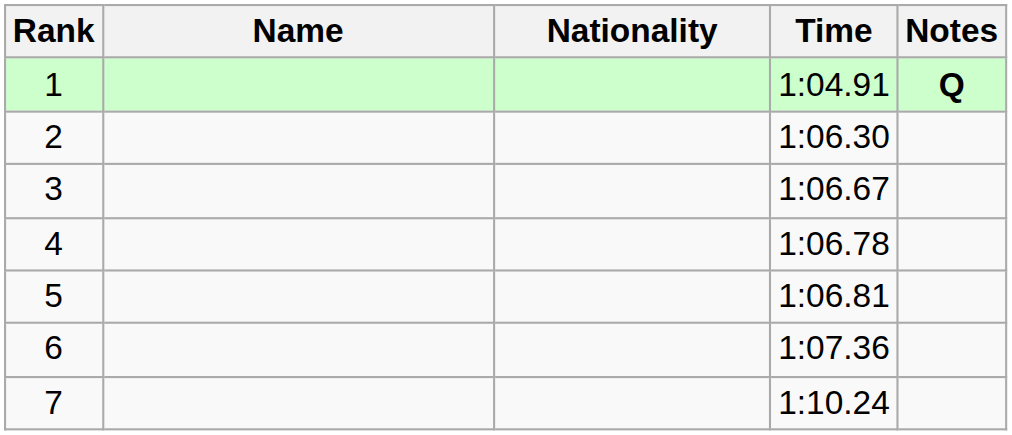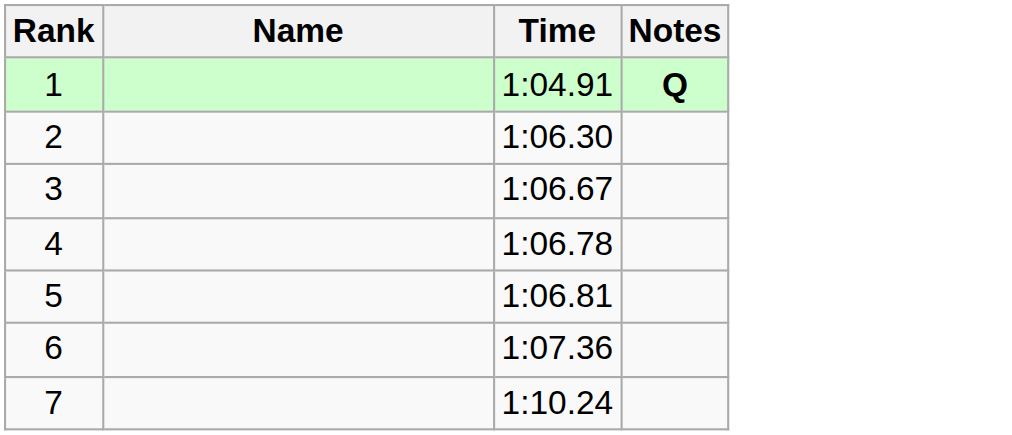 <table class="wikitable sortable" style="text-align:center">
 <tr>
 <th>Rank</th>
 <th style="width:180px">Name</th>
-<th style="width:125px">Nationality</th>
 <th>Time</th>
 <th>Notes</th>
 </tr>
 <tr style="background:#cfc;">
 <td>1</td>
-<td style="text-align:left;"></td>
 <td style="text-align:left;"></td>
 <td>1:04.91</td>
 <td><strong>Q</strong></td>
 </tr>
 <tr>
 <td>2</td>
 <td style="text-align:left;"></td>
-<td style="text-align:left;"></td>
 <td>1:06.30</td>
 <td></td>
 </tr>
 <tr>
 <td>3</td>
-<td style="text-align:left;"></td>
 <td style="text-align:left;"></td>
 <td>1:06.67</td>
 <td></td>
 </tr>
 <tr>
 <td>4</td>
 <td style="text-align:left;"></td>
-<td style="text-align:left;"></td>
 <td>1:06.78</td>
 <td></td>
 </tr>
 <tr>
 <td>5</td>
-<td style="text-align:left;"></td>
 <td style="text-align:left;"></td>
 <td>1:06.81</td>
 <td></td>
 </tr>
 <tr>
 <td>6</td>
 <td style="text-align:left;"></td>
-<td style="text-align:left;"></td>
 <td>1:07.36</td>
 <td></td>
 </tr>
 <tr>
 <td>7</td>
 <td style="text-align:left;"></td>
-<td style="text-align:left;"></td>
 <td>1:10.24</td>
 <td></td>
 </tr>
 </table>
